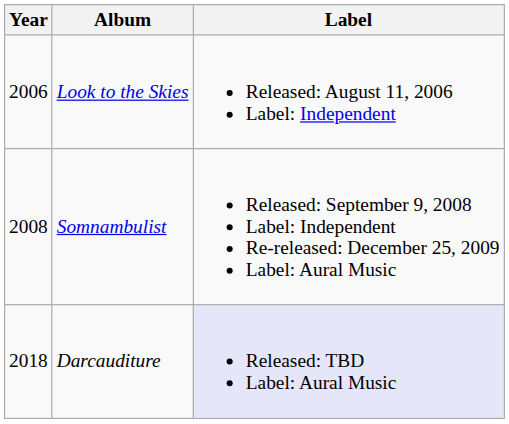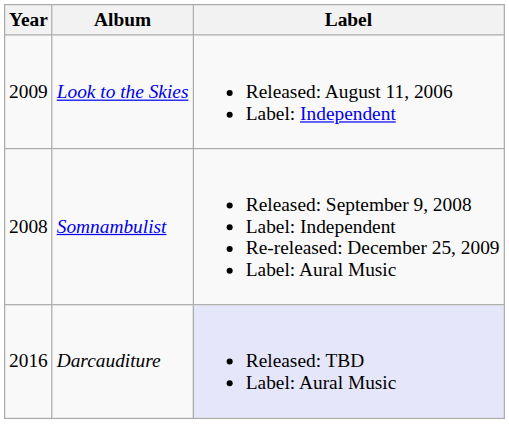 <table class="wikitable">
 <tr>
 <th>Year</th>
 <th>Album</th>
 <th>Label</th>
 </tr>
 <tr>
-<td>2006</td>
+<td>2009</td>
 <td><em><a href='#'>Look to the Skies</a></em></td>
 <td><br><ul><li>Released: August 11, 2006</li><li>Label: <a href='#'>Independent</a></li></ul></td>
 </tr>
 <tr>
 <td>2008</td>
 <td><em><a href='#'>Somnambulist</a></em></td>
 <td><br><ul><li>Released: September 9, 2008</li><li>Label: Independent</li><li>Re-released: December 25, 2009</li><li>Label: Aural Music</li></ul></td>
 </tr>
 <tr>
-<td>2018</td>
+<td>2016</td>
 <td><em>Darcauditure</em></td>
 <td style="background: lavender;"><br><ul><li>Released: TBD</li><li>Label: Aural Music</li></ul></td>
 </tr>
 </table>
